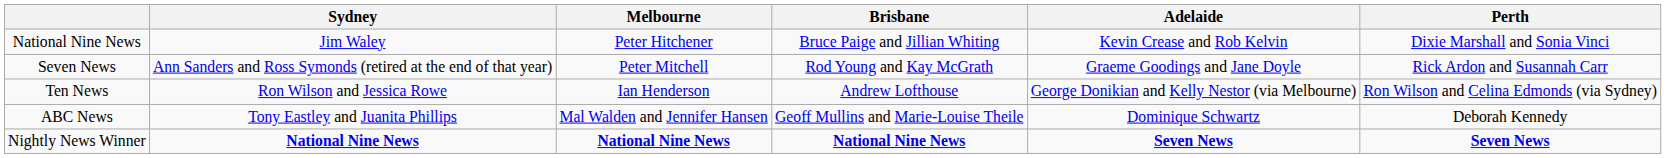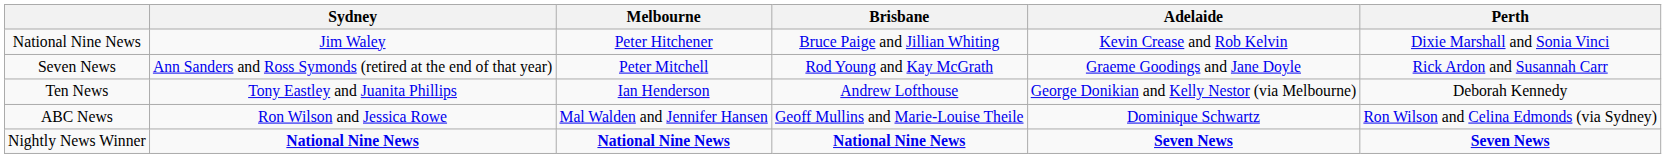 <table class="wikitable">
 <tr>
 <th></th>
 <th>Sydney</th>
 <th>Melbourne</th>
 <th>Brisbane</th>
 <th>Adelaide</th>
 <th>Perth</th>
 </tr>
 <tr style="text-align:center">
 <td>National Nine News</td>
 <td><a href='#'>Jim Waley</a></td>
 <td><a href='#'>Peter Hitchener</a></td>
 <td><a href='#'>Bruce Paige</a> and <a href='#'>Jillian Whiting</a></td>
 <td><a href='#'>Kevin Crease</a> and <a href='#'>Rob Kelvin</a></td>
 <td><a href='#'>Dixie Marshall</a> and <a href='#'>Sonia Vinci</a></td>
 </tr>
 <tr style="text-align:center">
 <td>Seven News</td>
 <td><a href='#'>Ann Sanders</a> and <a href='#'>Ross Symonds</a> (retired at the end of that year)</td>
 <td><a href='#'>Peter Mitchell</a></td>
 <td><a href='#'>Rod Young</a> and <a href='#'>Kay McGrath</a></td>
 <td><a href='#'>Graeme Goodings</a> and <a href='#'>Jane Doyle</a></td>
 <td><a href='#'>Rick Ardon</a> and <a href='#'>Susannah Carr</a></td>
 </tr>
 <tr style="text-align:center">
 <td>Ten News</td>
-<td><a href='#'>Ron Wilson</a> and <a href='#'>Jessica Rowe</a></td>
+<td><a href='#'>Tony Eastley</a> and <a href='#'>Juanita Phillips</a></td>
 <td><a href='#'>Ian Henderson</a></td>
 <td><a href='#'>Andrew Lofthouse</a></td>
 <td><a href='#'>George Donikian</a> and <a href='#'>Kelly Nestor</a> (via Melbourne)</td>
-<td><a href='#'>Ron Wilson</a> and <a href='#'>Celina Edmonds</a> (via Sydney)</td>
+<td>Deborah Kennedy</td>
 </tr>
 <tr style="text-align:center">
 <td>ABC News</td>
-<td><a href='#'>Tony Eastley</a> and <a href='#'>Juanita Phillips</a></td>
+<td><a href='#'>Ron Wilson</a> and <a href='#'>Jessica Rowe</a></td>
 <td><a href='#'>Mal Walden</a> and <a href='#'>Jennifer Hansen</a></td>
 <td><a href='#'>Geoff Mullins</a> and <a href='#'>Marie-Louise Theile</a></td>
 <td><a href='#'>Dominique Schwartz</a></td>
-<td>Deborah Kennedy</td>
+<td><a href='#'>Ron Wilson</a> and <a href='#'>Celina Edmonds</a> (via Sydney)</td>
 </tr>
 <tr style="text-align:center">
 <td>Nightly News Winner</td>
 <td><strong><a href='#'>National Nine News</a></strong></td>
 <td><strong><a href='#'>National Nine News</a></strong></td>
 <td><strong><a href='#'>National Nine News</a></strong></td>
 <td><strong><a href='#'>Seven News</a></strong></td>
 <td><strong><a href='#'>Seven News</a></strong></td>
 </tr>
 </table>
